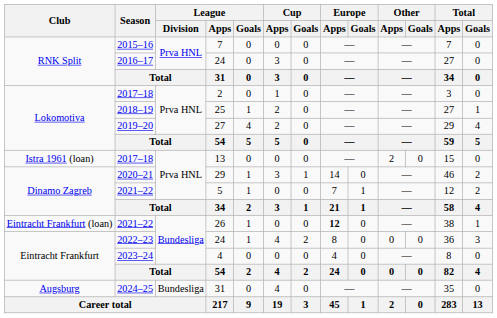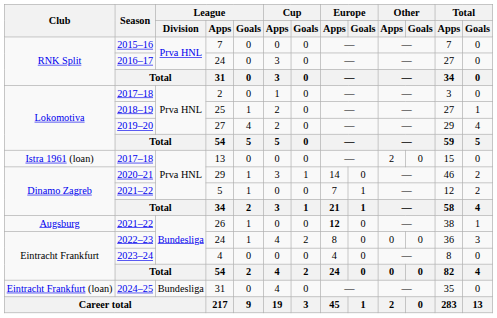 <table class="wikitable" style="text-align: center">
 <tr>
 <th rowspan="2">Club</th>
 <th rowspan="2">Season</th>
 <th colspan="3">League</th>
 <th colspan="2">Cup</th>
 <th colspan="2">Europe</th>
 <th colspan="2">Other</th>
 <th colspan="2">Total</th>
 </tr>
 <tr>
 <th>Division</th>
 <th>Apps</th>
 <th>Goals</th>
 <th>Apps</th>
 <th>Goals</th>
 <th>Apps</th>
 <th>Goals</th>
 <th>Apps</th>
 <th>Goals</th>
 <th>Apps</th>
 <th>Goals</th>
 </tr>
 <tr>
 <td rowspan="3"><a href='#'>RNK Split</a></td>
 <td><a href='#'>2015–16</a></td>
 <td rowspan="2"><a href='#'>Prva HNL</a></td>
 <td>7</td>
 <td>0</td>
 <td>0</td>
 <td>0</td>
 <td colspan="2">—</td>
 <td colspan="2">—</td>
 <td>7</td>
 <td>0</td>
 </tr>
 <tr>
 <td><a href='#'>2016–17</a></td>
 <td>24</td>
 <td>0</td>
 <td>3</td>
 <td>0</td>
 <td colspan="2">—</td>
 <td colspan="2">—</td>
 <td>27</td>
 <td>0</td>
 </tr>
 <tr>
 <th colspan="2">Total</th>
 <th>31</th>
 <th>0</th>
 <th>3</th>
 <th>0</th>
 <th colspan="2">—</th>
 <th colspan="2">—</th>
 <th>34</th>
 <th>0</th>
 </tr>
 <tr>
 <td rowspan="4"><a href='#'>Lokomotiva</a></td>
 <td><a href='#'>2017–18</a></td>
 <td rowspan="3">Prva HNL</td>
 <td>2</td>
 <td>0</td>
 <td>1</td>
 <td>0</td>
 <td colspan="2">—</td>
 <td colspan="2">—</td>
 <td>3</td>
 <td>0</td>
 </tr>
 <tr>
 <td><a href='#'>2018–19</a></td>
 <td>25</td>
 <td>1</td>
 <td>2</td>
 <td>0</td>
 <td colspan="2">—</td>
 <td colspan="2">—</td>
 <td>27</td>
 <td>1</td>
 </tr>
 <tr>
 <td><a href='#'>2019–20</a></td>
 <td>27</td>
 <td>4</td>
 <td>2</td>
 <td>0</td>
 <td colspan="2">—</td>
 <td colspan="2">—</td>
 <td>29</td>
 <td>4</td>
 </tr>
 <tr>
 <th colspan="2">Total</th>
 <th>54</th>
 <th>5</th>
 <th>5</th>
 <th>0</th>
 <th colspan="2">—</th>
 <th colspan="2">—</th>
 <th>59</th>
 <th>5</th>
 </tr>
 <tr>
 <td><a href='#'>Istra 1961</a> (loan)</td>
 <td><a href='#'>2017–18</a></td>
 <td rowspan="3">Prva HNL</td>
 <td>13</td>
 <td>0</td>
 <td>0</td>
 <td>0</td>
 <td colspan="2">—</td>
 <td>2</td>
 <td>0</td>
 <td>15</td>
 <td>0</td>
 </tr>
 <tr>
 <td rowspan="3"><a href='#'>Dinamo Zagreb</a></td>
 <td><a href='#'>2020–21</a></td>
 <td>29</td>
 <td>1</td>
 <td>3</td>
 <td>1</td>
 <td>14</td>
 <td>0</td>
 <td colspan="2">—</td>
 <td>46</td>
 <td>2</td>
 </tr>
 <tr>
 <td><a href='#'>2021–22</a></td>
 <td>5</td>
 <td>1</td>
 <td>0</td>
 <td>0</td>
 <td>7</td>
 <td>1</td>
 <td colspan="2">—</td>
 <td>12</td>
 <td>2</td>
 </tr>
 <tr>
 <th colspan="2">Total</th>
 <th>34</th>
 <th>2</th>
 <th>3</th>
 <th>1</th>
 <th>21</th>
 <th>1</th>
 <th colspan="2">—</th>
 <th>58</th>
 <th>4</th>
 </tr>
 <tr>
-<td><a href='#'>Eintracht Frankfurt</a> (loan)</td>
+<td><a href='#'>Augsburg</a></td>
 <td><a href='#'>2021–22</a></td>
 <td rowspan="3"><a href='#'>Bundesliga</a></td>
 <td>26</td>
 <td>1</td>
 <td>0</td>
 <td>0</td>
 <td><strong>12</strong></td>
 <td>0</td>
 <td colspan="2">—</td>
 <td>38</td>
 <td>1</td>
 </tr>
 <tr>
 <td rowspan="3">Eintracht Frankfurt</td>
 <td><a href='#'>2022–23</a></td>
 <td>24</td>
 <td>1</td>
 <td>4</td>
 <td>2</td>
 <td>8</td>
 <td>0</td>
 <td>0</td>
 <td>0</td>
 <td>36</td>
 <td>3</td>
 </tr>
 <tr>
 <td><a href='#'>2023–24</a></td>
 <td>4</td>
 <td>0</td>
 <td>0</td>
 <td>0</td>
 <td>4</td>
 <td>0</td>
 <td colspan="2">—</td>
 <td>8</td>
 <td>0</td>
 </tr>
 <tr>
 <th colspan="2">Total</th>
 <th>54</th>
 <th>2</th>
 <th>4</th>
 <th>2</th>
 <th>24</th>
 <th>0</th>
 <th>0</th>
 <th>0</th>
 <th>82</th>
 <th>4</th>
 </tr>
 <tr>
-<td><a href='#'>Augsburg</a></td>
+<td><a href='#'>Eintracht Frankfurt</a> (loan)</td>
 <td><a href='#'>2024–25</a></td>
 <td>Bundesliga</td>
 <td>31</td>
 <td>0</td>
 <td>4</td>
 <td>0</td>
 <td colspan="2">—</td>
 <td colspan="2">—</td>
 <td>35</td>
 <td>0</td>
 </tr>
 <tr>
 <th colspan="3">Career total</th>
 <th>217</th>
 <th>9</th>
 <th>19</th>
 <th>3</th>
 <th>45</th>
 <th>1</th>
 <th>2</th>
 <th>0</th>
 <th>283</th>
 <th>13</th>
 </tr>
 </table>
